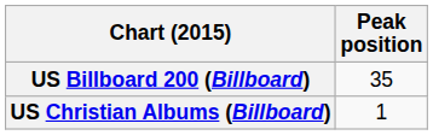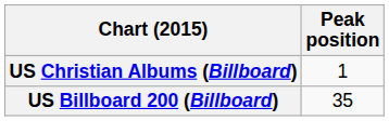 <table class="wikitable plainrowheaders sortable" style="text-align:center">
 <tr>
 <th scope="col">Chart (2015)</th>
 <th scope="col">Peak<br>position</th>
 </tr>
 <tr>
+<th scope="row">US <a href='#'>Christian Albums</a> (<a href='#'><em>Billboard</em></a>)</th>
+<td style="text-align:center;">1</td>
+</tr>
+<tr>
 <th scope="row">US <a href='#'>Billboard 200</a> (<a href='#'><em>Billboard</em></a>)</th>
 <td style="text-align:center;">35</td>
 </tr>
-<tr>
-<th scope="row">US <a href='#'>Christian Albums</a> (<a href='#'><em>Billboard</em></a>)</th>
-<td style="text-align:center;">1</td>
-</tr>
 </table>
